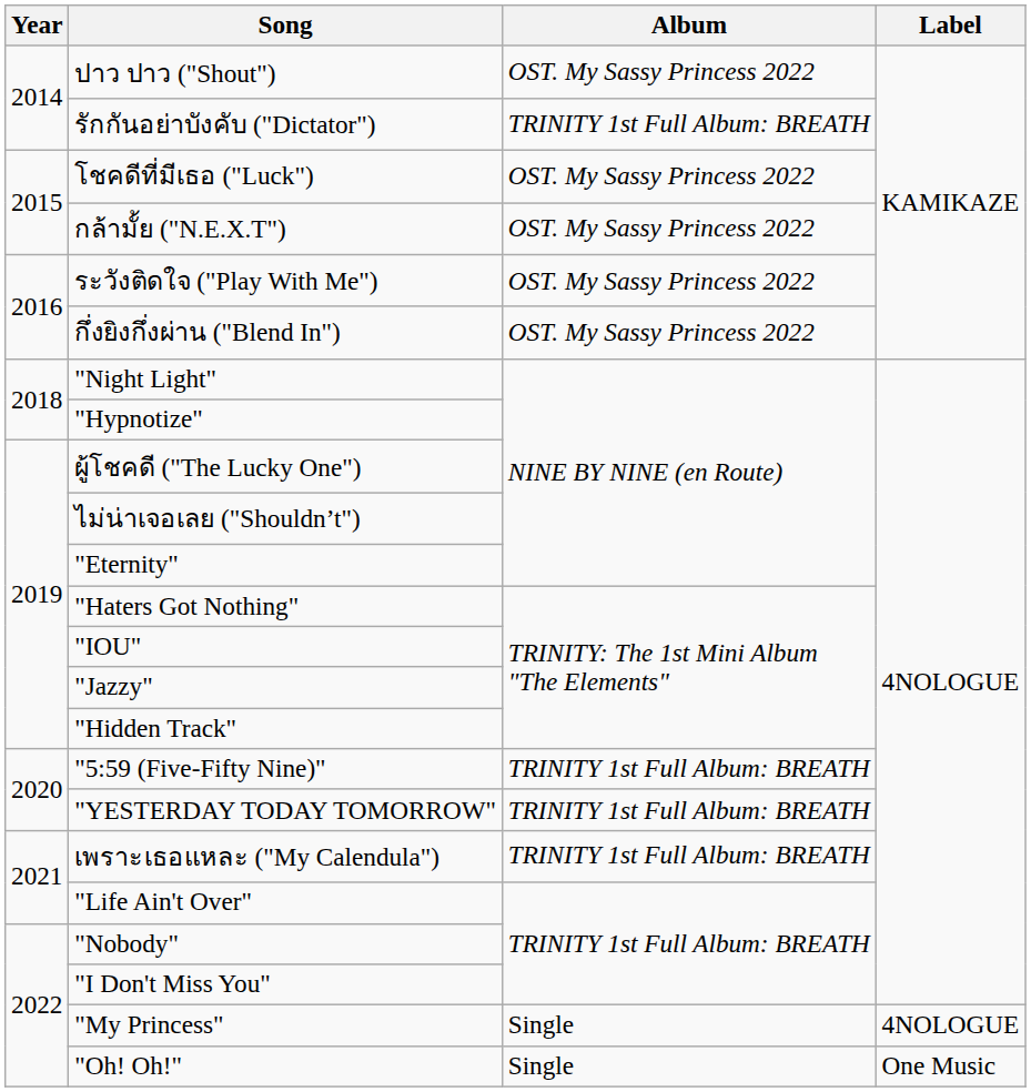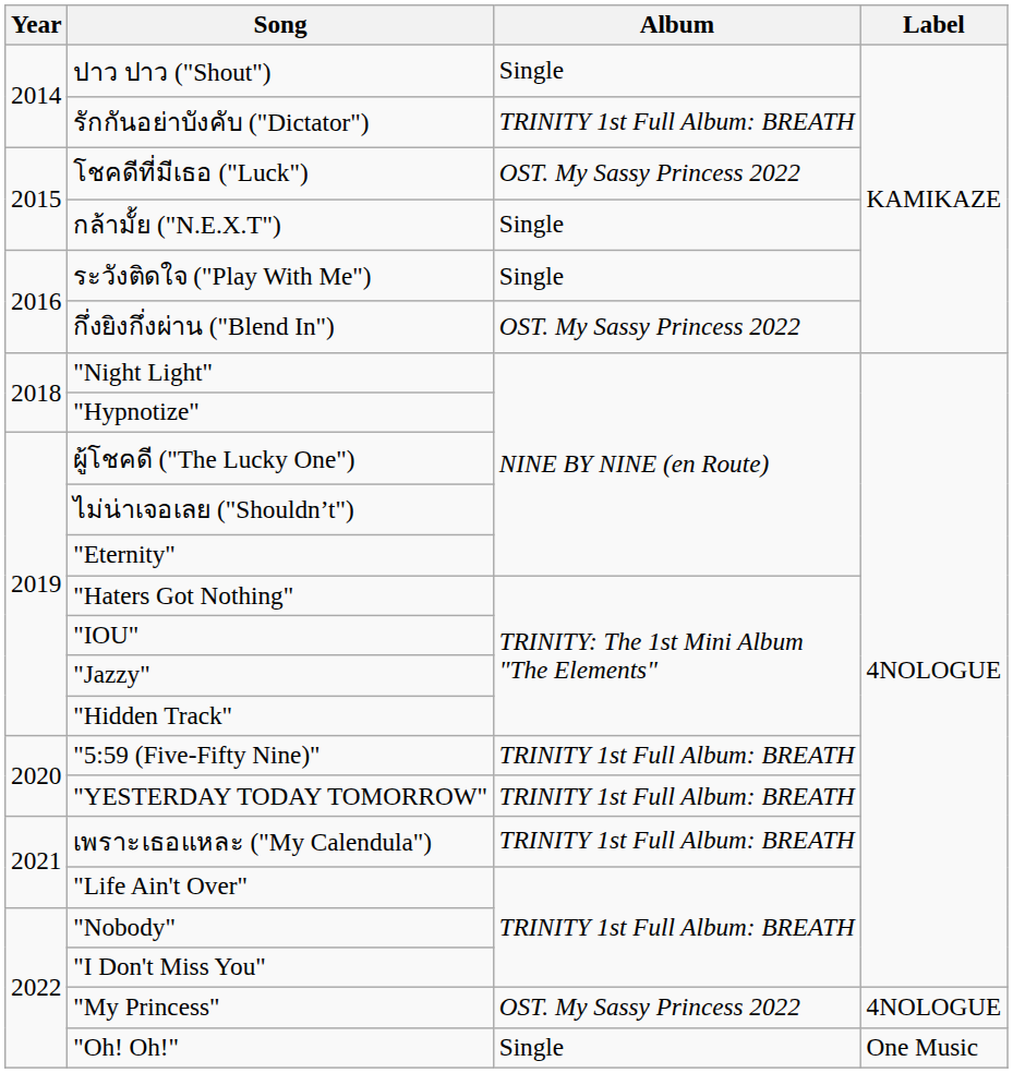 <table class="wikitable sortable plainrowheaders">
 <tr>
 <th>Year</th>
 <th>Song</th>
 <th>Album</th>
 <th>Label</th>
 </tr>
 <tr>
 <td rowspan="2">2014</td>
 <td>ปาว ปาว ("Shout")</td>
-<td><em>OST. My Sassy Princess 2022</em></td>
+<td>Single</td>
 <td rowspan="6">KAMIKAZE</td>
 </tr>
 <tr>
 <td>รักกันอย่าบังคับ ("Dictator")</td>
 <td><em>TRINITY 1st Full Album: BREATH</em></td>
 </tr>
 <tr>
 <td rowspan="2">2015</td>
 <td>โชคดีที่มีเธอ ("Luck")</td>
 <td><em>OST. My Sassy Princess 2022</em></td>
 </tr>
 <tr>
 <td>กล้ามั้ย ("N.E.X.T")</td>
-<td><em>OST. My Sassy Princess 2022</em></td>
+<td>Single</td>
 </tr>
 <tr>
 <td rowspan="2">2016</td>
 <td>ระวังติดใจ ("Play With Me")</td>
-<td><em>OST. My Sassy Princess 2022</em></td>
+<td>Single</td>
 </tr>
 <tr>
 <td>กึ่งยิงกึ่งผ่าน ("Blend In")<br></td>
 <td><em>OST. My Sassy Princess 2022</em></td>
 </tr>
 <tr>
 <td rowspan="2">2018</td>
 <td>"Night Light"</td>
 <td rowspan="5"><em>NINE BY NINE (en Route)</em></td>
 <td rowspan="15">4NOLOGUE</td>
 </tr>
 <tr>
 <td>"Hypnotize"</td>
 </tr>
 <tr>
 <td rowspan="7">2019</td>
 <td>ผู้โชคดี ("The Lucky One")</td>
 </tr>
 <tr>
 <td>ไม่น่าเจอเลย ("Shouldn’t")</td>
 </tr>
 <tr>
 <td>"Eternity"</td>
 </tr>
 <tr>
 <td>"Haters Got Nothing"</td>
 <td rowspan="4"><em>TRINITY: The 1st Mini Album <br>"The Elements"</em></td>
 </tr>
 <tr>
 <td>"IOU"</td>
 </tr>
 <tr>
 <td>"Jazzy"</td>
 </tr>
 <tr>
 <td>"Hidden Track"</td>
 </tr>
 <tr>
 <td rowspan="2">2020</td>
 <td>"5:59 (Five-Fifty Nine)"</td>
 <td><em>TRINITY 1st Full Album: BREATH</em></td>
 </tr>
 <tr>
 <td>"YESTERDAY TODAY TOMORROW"<br></td>
 <td><em>TRINITY 1st Full Album: BREATH</em></td>
 </tr>
 <tr>
 <td rowspan="2">2021</td>
 <td>เพราะเธอแหละ ("My Calendula")<br></td>
 <td><em>TRINITY 1st Full Album: BREATH</em></td>
 </tr>
 <tr>
 <td>"Life Ain't Over"</td>
 <td rowspan="3"><em>TRINITY 1st Full Album: BREATH</em></td>
 </tr>
 <tr>
 <td rowspan="4">2022</td>
 <td>"Nobody"</td>
 </tr>
 <tr>
 <td>"I Don't Miss You"</td>
 </tr>
 <tr>
 <td>"My Princess"</td>
-<td>Single</td>
+<td><em>OST. My Sassy Princess 2022</em></td>
 <td>4NOLOGUE</td>
 </tr>
 <tr>
 <td>"Oh! Oh!"</td>
 <td>Single</td>
 <td>One Music</td>
 </tr>
 </table>
